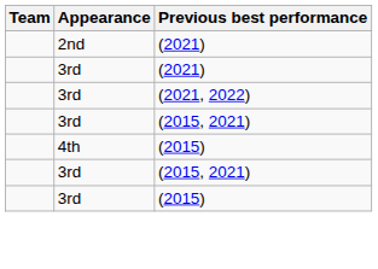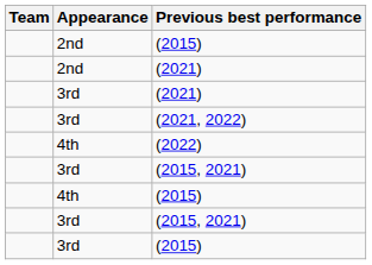 <table class="wikitable sortable">
 <tr>
 <th>Team</th>
 <th data-sort-type="number">Appearance</th>
 <th>Previous best performance</th>
+</tr>
+<tr>
+<td></td>
+<td>2nd</td>
+<td> (<a href='#'>2015</a>)</td>
 </tr>
 <tr>
 <td></td>
 <td>2nd</td>
 <td> (<a href='#'>2021</a>)</td>
 </tr>
 <tr>
 <td></td>
 <td>3rd</td>
 <td> (<a href='#'>2021</a>)</td>
 </tr>
 <tr>
 <td></td>
 <td>3rd</td>
 <td> (<a href='#'>2021</a>, <a href='#'>2022</a>)</td>
+</tr>
+<tr>
+<td></td>
+<td>4th</td>
+<td> (<a href='#'>2022</a>)</td>
 </tr>
 <tr>
 <td></td>
 <td>3rd</td>
 <td> (<a href='#'>2015</a>, <a href='#'>2021</a>)</td>
 </tr>
 <tr>
 <td></td>
 <td>4th</td>
 <td> (<a href='#'>2015</a>)</td>
 </tr>
 <tr>
 <td></td>
 <td>3rd</td>
 <td> (<a href='#'>2015</a>, <a href='#'>2021</a>)</td>
 </tr>
 <tr>
 <td></td>
 <td>3rd</td>
 <td> (<a href='#'>2015</a>)</td>
 </tr>
 </table>
